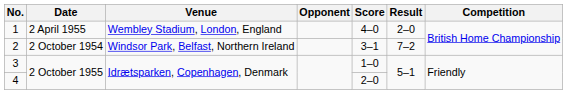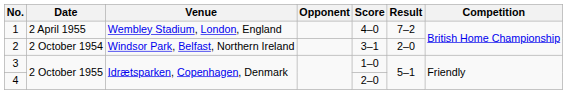 <table class="wikitable sortable">
 <tr>
 <th scope="col">No.</th>
 <th scope="col">Date</th>
 <th scope="col">Venue</th>
 <th scope="col">Opponent</th>
 <th scope="col">Score</th>
 <th scope="col">Result</th>
 <th scope="col">Competition</th>
 </tr>
 <tr>
 <td align="center">1</td>
 <td>2 April 1955</td>
 <td><a href='#'>Wembley Stadium</a>, <a href='#'>London</a>, England</td>
 <td></td>
 <td align="center">4–0</td>
-<td align="center">2–0</td>
+<td align="center">7–2</td>
 <td rowspan="2"><a href='#'>British Home Championship</a></td>
 </tr>
 <tr>
 <td align="center">2</td>
 <td>2 October 1954</td>
 <td><a href='#'>Windsor Park</a>, <a href='#'>Belfast</a>, Northern Ireland</td>
 <td></td>
 <td align="center">3–1</td>
-<td align="center">7–2</td>
+<td align="center">2–0</td>
 </tr>
 <tr>
 <td align="center">3</td>
 <td rowspan="2">2 October 1955</td>
 <td rowspan="2"><a href='#'>Idrætsparken</a>, <a href='#'>Copenhagen</a>, Denmark</td>
 <td rowspan="2"></td>
 <td align="center">1–0</td>
 <td rowspan="2" align="center">5–1</td>
 <td rowspan="2">Friendly</td>
 </tr>
 <tr>
 <td align="center">4</td>
 <td align="center">2–0</td>
 </tr>
 </table>
